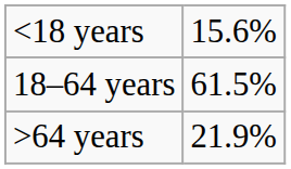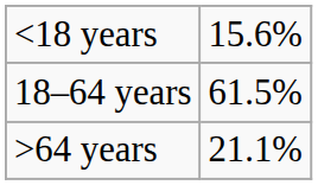 <table class="wikitable">
 <tr>
 <td><18 years</td>
 <td>15.6%</td>
 </tr>
 <tr>
 <td>18–64 years</td>
 <td>61.5%</td>
 </tr>
 <tr>
 <td>>64 years</td>
-<td>21.9%</td>
+<td>21.1%</td>
 </tr>
 </table>
